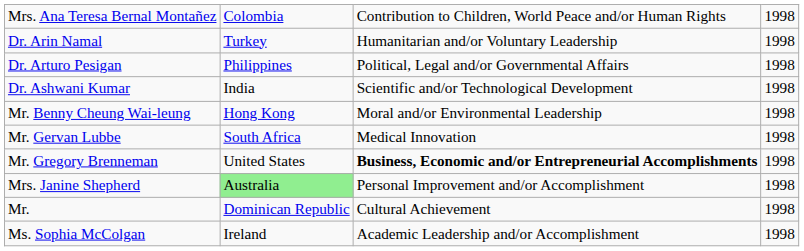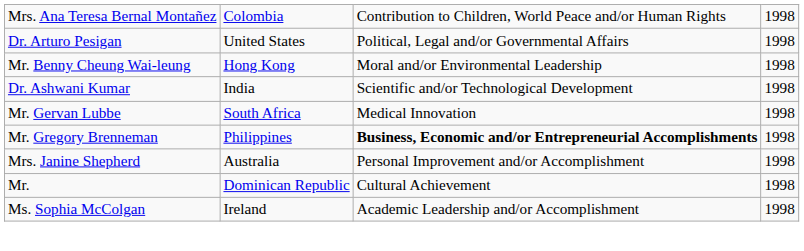 <table class="wikitable">
 <tr>
 <td>Mrs. <a href='#'>Ana Teresa Bernal Montañez</a></td>
 <td><a href='#'>Colombia</a></td>
 <td>Contribution to Children, World Peace and/or Human Rights</td>
 <td style="text-align:right;">1998</td>
 </tr>
 <tr>
-<td><a href='#'>Dr. Arin Namal</a></td>
-<td><a href='#'>Turkey</a></td>
-<td>Humanitarian and/or Voluntary Leadership</td>
+<td><a href='#'>Dr. Arturo Pesigan</a></td>
+<td>United States</td>
+<td>Political, Legal and/or Governmental Affairs</td>
 <td style="text-align:right;">1998</td>
 </tr>
 <tr>
-<td><a href='#'>Dr. Arturo Pesigan</a></td>
-<td><a href='#'>Philippines</a></td>
-<td>Political, Legal and/or Governmental Affairs</td>
+<td>Mr. <a href='#'>Benny Cheung Wai-leung</a></td>
+<td><a href='#'>Hong Kong</a></td>
+<td>Moral and/or Environmental Leadership</td>
 <td style="text-align:right;">1998</td>
 </tr>
 <tr>
 <td><a href='#'>Dr. Ashwani Kumar</a></td>
 <td>India</td>
 <td>Scientific and/or Technological Development</td>
-<td style="text-align:right;">1998</td>
-</tr>
-<tr>
-<td>Mr. <a href='#'>Benny Cheung Wai-leung</a></td>
-<td><a href='#'>Hong Kong</a></td>
-<td>Moral and/or Environmental Leadership</td>
 <td style="text-align:right;">1998</td>
 </tr>
 <tr>
 <td>Mr. <a href='#'>Gervan Lubbe</a></td>
 <td><a href='#'>South Africa</a></td>
 <td>Medical Innovation</td>
 <td style="text-align:right;">1998</td>
 </tr>
 <tr>
 <td>Mr. <a href='#'>Gregory Brenneman</a></td>
-<td>United States</td>
+<td><a href='#'>Philippines</a></td>
 <td><strong>Business, Economic and/or Entrepreneurial Accomplishments</strong></td>
 <td style="text-align:right;">1998</td>
 </tr>
 <tr>
 <td>Mrs. <a href='#'>Janine Shepherd</a></td>
-<td style="background: lightgreen;">Australia</td>
+<td>Australia</td>
 <td>Personal Improvement and/or Accomplishment</td>
 <td style="text-align:right;">1998</td>
 </tr>
 <tr>
 <td>Mr. </td>
 <td><a href='#'>Dominican Republic</a></td>
 <td>Cultural Achievement</td>
 <td style="text-align:right;">1998</td>
 </tr>
 <tr>
 <td>Ms. <a href='#'>Sophia McColgan</a></td>
 <td>Ireland</td>
 <td>Academic Leadership and/or Accomplishment</td>
 <td style="text-align:right;">1998</td>
 </tr>
 </table>
